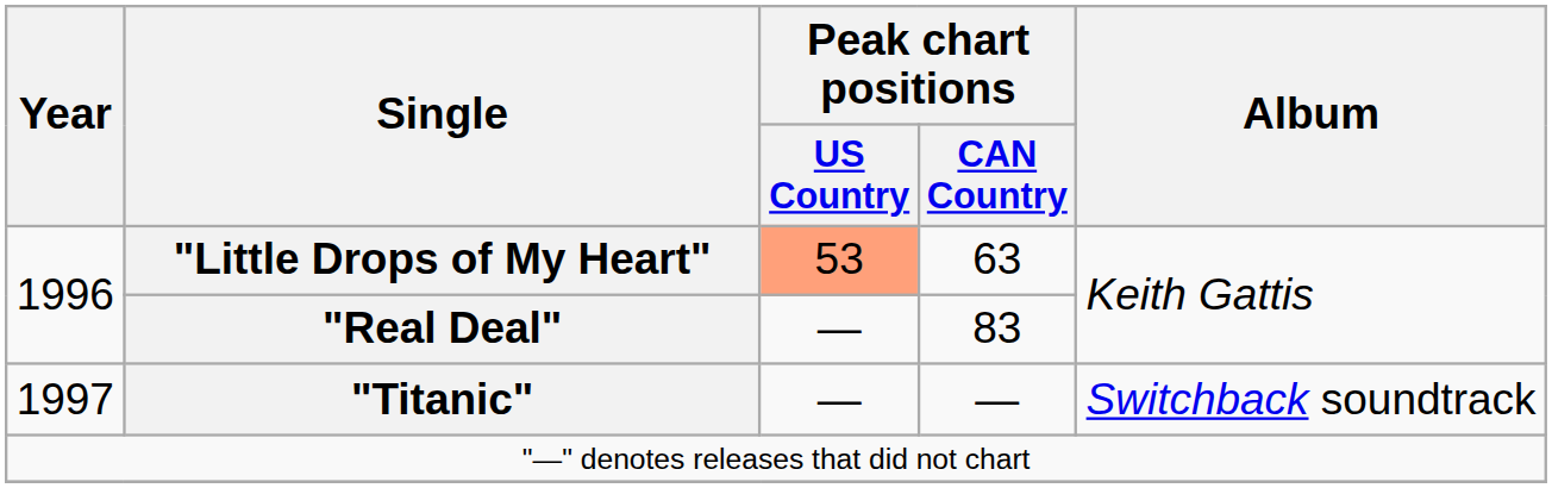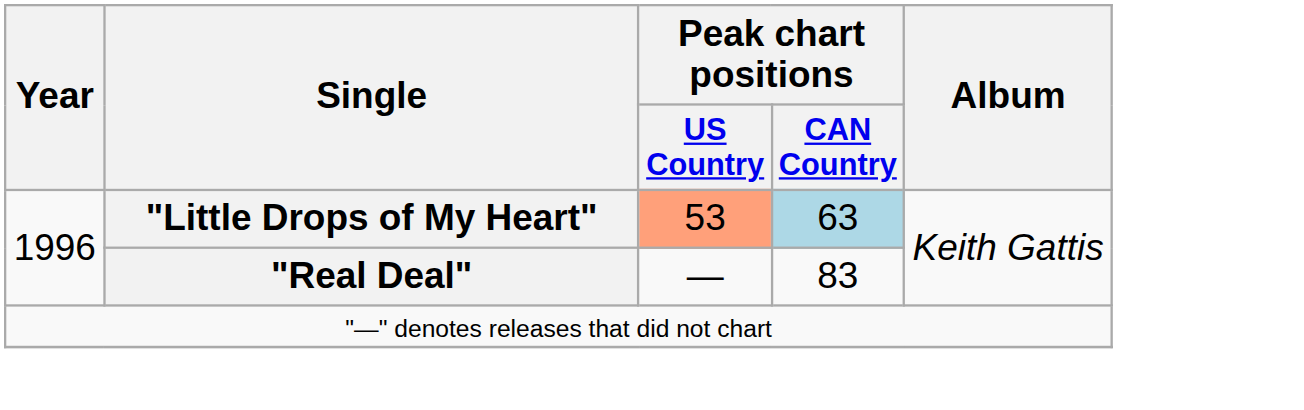 <table class="wikitable plainrowheaders" style="text-align:center;">
 <tr>
 <th rowspan="2">Year</th>
 <th rowspan="2" style="width:14em;">Single</th>
 <th colspan="2">Peak chart<br>positions</th>
 <th rowspan="2">Album</th>
 </tr>
 <tr style="font-size:smaller;">
 <th width="45"><a href='#'>US Country</a></th>
 <th width="45"><a href='#'>CAN Country</a></th>
 </tr>
 <tr>
 <td rowspan="2">1996</td>
 <th scope="row">"Little Drops of My Heart"</th>
 <td style="background: lightsalmon;">53</td>
-<td>63</td>
+<td style="background: lightblue;">63</td>
 <td align="left" rowspan="2"><em>Keith Gattis</em></td>
 </tr>
 <tr>
 <th scope="row">"Real Deal"</th>
 <td>—</td>
 <td>83</td>
 </tr>
 <tr>
-<td>1997</td>
-<th scope="row">"Titanic"</th>
-<td>—</td>
-<td>—</td>
-<td align="left"><em><a href='#'>Switchback</a></em> soundtrack</td>
-</tr>
-<tr>
 <td colspan="5" style="font-size:8pt">"—" denotes releases that did not chart</td>
 </tr>
 <tr>
 </tr>
 </table>
